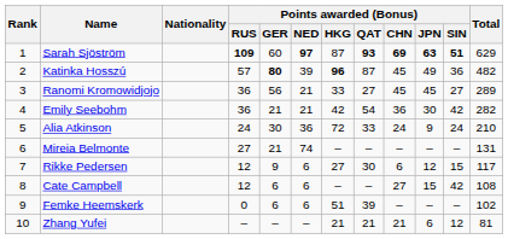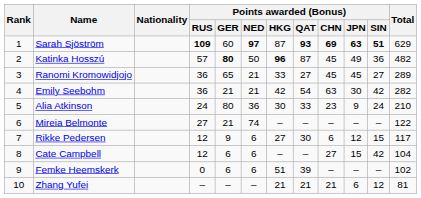 <table class="wikitable" style="text-align:center;">
 <tr>
 <th rowspan="2">Rank</th>
 <th rowspan="2">Name</th>
 <th rowspan="2">Nationality</th>
 <th colspan="8">Points awarded (Bonus)</th>
 <th rowspan="2">Total</th>
 </tr>
 <tr>
 <th>RUS</th>
 <th>GER</th>
 <th>NED</th>
 <th>HKG</th>
 <th>QAT</th>
 <th>CHN</th>
 <th>JPN</th>
 <th>SIN</th>
 </tr>
 <tr>
 <td>1</td>
 <td style="text-align:left;"><a href='#'>Sarah Sjöström</a></td>
 <td style="text-align:left;"></td>
 <td><strong>109</strong></td>
 <td>60</td>
 <td><strong>97</strong></td>
 <td>87</td>
 <td><strong>93</strong></td>
 <td><strong>69</strong></td>
 <td><strong>63</strong></td>
 <td><strong>51</strong></td>
 <td>629</td>
 </tr>
 <tr>
 <td>2</td>
 <td style="text-align:left;"><a href='#'>Katinka Hosszú</a></td>
 <td style="text-align:left;"></td>
 <td>57</td>
 <td><strong>80</strong></td>
-<td>39</td>
+<td>50</td>
 <td><strong>96</strong></td>
 <td>87</td>
 <td>45</td>
 <td>49</td>
 <td>36</td>
 <td>482</td>
 </tr>
 <tr>
 <td>3</td>
 <td style="text-align:left;"><a href='#'>Ranomi Kromowidjojo</a></td>
 <td style="text-align:left;"></td>
 <td>36</td>
-<td>56</td>
+<td>65</td>
 <td>21</td>
 <td>33</td>
 <td>27</td>
 <td>45</td>
 <td>45</td>
 <td>27</td>
 <td>289</td>
 </tr>
 <tr>
 <td>4</td>
 <td style="text-align:left;"><a href='#'>Emily Seebohm</a></td>
 <td style="text-align:left;"></td>
 <td>36</td>
 <td>21</td>
 <td>21</td>
 <td>42</td>
 <td>54</td>
-<td>36</td>
+<td>63</td>
 <td>30</td>
 <td>42</td>
 <td>282</td>
 </tr>
 <tr>
 <td>5</td>
 <td style="text-align:left;"><a href='#'>Alia Atkinson</a></td>
 <td style="text-align:left;"></td>
 <td>24</td>
+<td>80</td>
+<td>36</td>
 <td>30</td>
-<td>36</td>
-<td>72</td>
 <td>33</td>
-<td>24</td>
+<td>23</td>
 <td>9</td>
 <td>24</td>
 <td>210</td>
 </tr>
 <tr>
 <td>6</td>
 <td style="text-align:left;"><a href='#'>Mireia Belmonte</a></td>
 <td style="text-align:left;"></td>
 <td>27</td>
 <td>21</td>
 <td>74</td>
 <td>–</td>
 <td>–</td>
 <td>–</td>
 <td>–</td>
 <td>–</td>
-<td>131</td>
+<td>122</td>
 </tr>
 <tr>
 <td>7</td>
 <td style="text-align:left;"><a href='#'>Rikke Pedersen</a></td>
 <td style="text-align:left;"></td>
 <td>12</td>
 <td>9</td>
 <td>6</td>
 <td>27</td>
 <td>30</td>
 <td>6</td>
 <td>12</td>
 <td>15</td>
 <td>117</td>
 </tr>
 <tr>
 <td>8</td>
 <td style="text-align:left;"><a href='#'>Cate Campbell</a></td>
 <td style="text-align:left;"></td>
 <td>12</td>
 <td>6</td>
 <td>6</td>
 <td>–</td>
 <td>–</td>
 <td>27</td>
 <td>15</td>
 <td>42</td>
-<td>108</td>
+<td>104</td>
 </tr>
 <tr>
 <td>9</td>
 <td style="text-align:left;"><a href='#'>Femke Heemskerk</a></td>
 <td style="text-align:left;"></td>
 <td>0</td>
 <td>6</td>
 <td>6</td>
 <td>51</td>
 <td>39</td>
 <td>–</td>
 <td>–</td>
 <td>–</td>
 <td>102</td>
 </tr>
 <tr>
 <td>10</td>
 <td style="text-align:left;"><a href='#'>Zhang Yufei</a></td>
 <td style="text-align:left;"></td>
 <td>–</td>
 <td>–</td>
 <td>–</td>
 <td>21</td>
 <td>21</td>
 <td>21</td>
 <td>6</td>
 <td>12</td>
 <td>81</td>
 </tr>
 </table>
